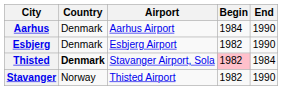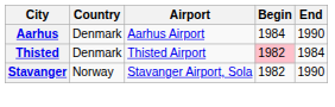 <table class="wikitable sortable plainrowheaders">
 <tr>
 <th scope=col>City</th>
 <th scope=col>Country</th>
 <th scope=col>Airport</th>
 <th scope=col>Begin</th>
 <th scope=col>End</th>
 </tr>
 <tr>
 <th scope=row><a href='#'>Aarhus</a></th>
 <td>Denmark</td>
 <td><a href='#'>Aarhus Airport</a></td>
 <td>1984</td>
 <td>1990</td>
 </tr>
 <tr>
-<th scope=row><a href='#'>Esbjerg</a></th>
+<th scope=row><a href='#'>Thisted</a></th>
 <td>Denmark</td>
-<td><a href='#'>Esbjerg Airport</a></td>
-<td>1982</td>
-<td>1990</td>
-</tr>
-<tr>
-<th scope=row><a href='#'>Thisted</a></th>
-<td><strong>Denmark</strong></td>
-<td><a href='#'>Stavanger Airport, Sola</a></td>
+<td><a href='#'>Thisted Airport</a></td>
 <td style="background: pink;">1982</td>
 <td>1984</td>
 </tr>
 <tr>
 <th scope=row><a href='#'>Stavanger</a></th>
 <td>Norway</td>
-<td><a href='#'>Thisted Airport</a></td>
+<td><a href='#'>Stavanger Airport, Sola</a></td>
 <td>1982</td>
 <td>1990</td>
 </tr>
 </table>
